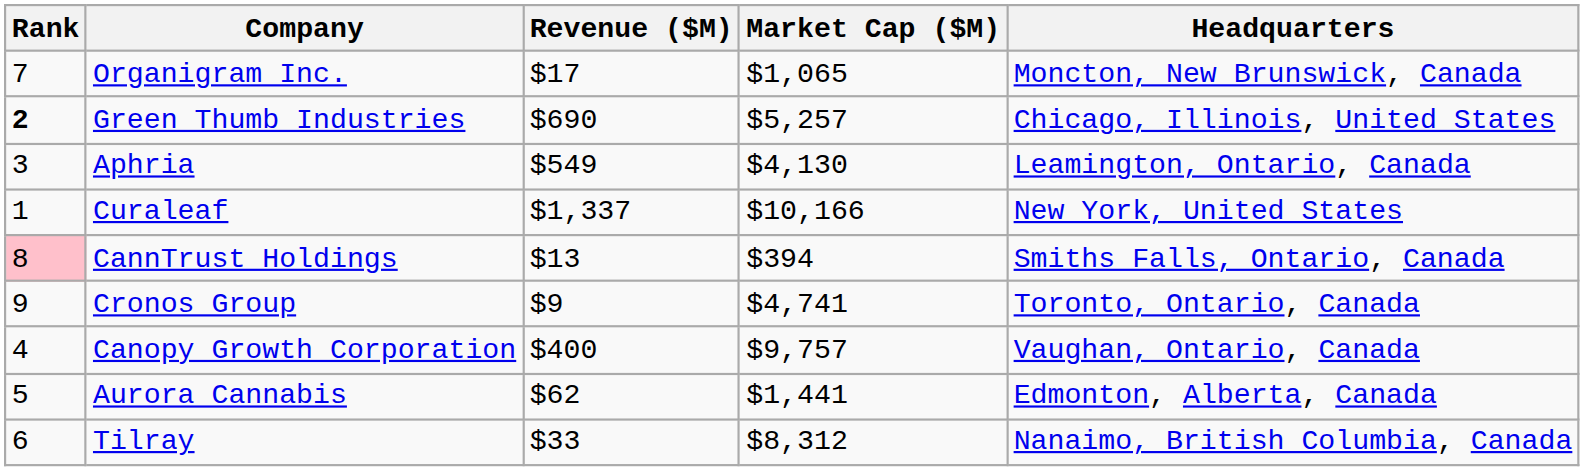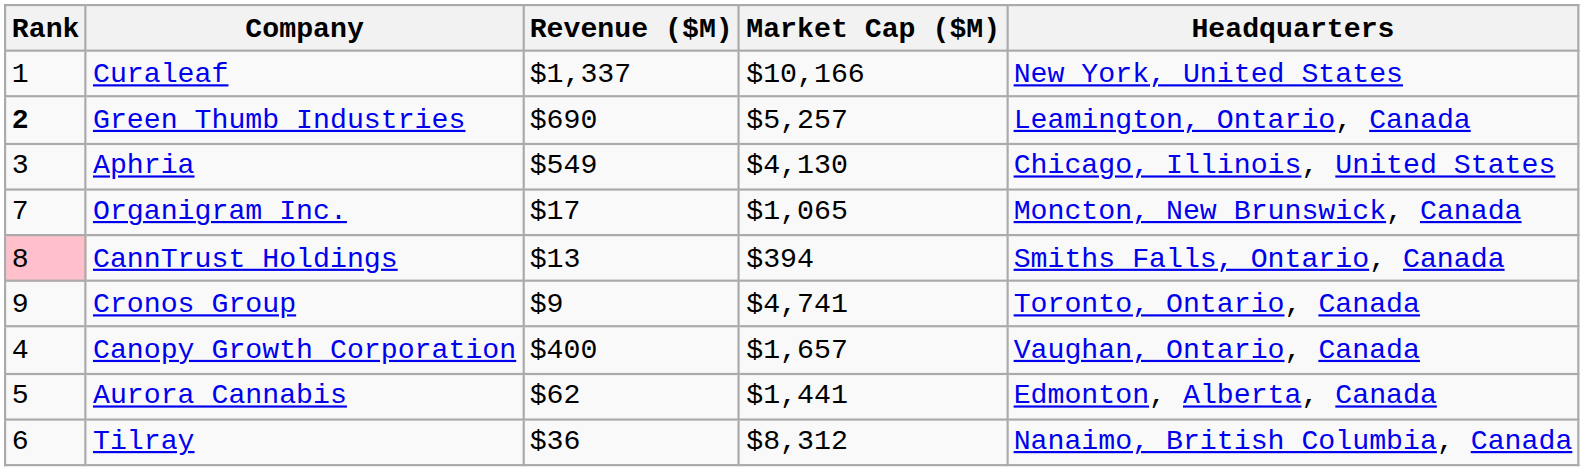 <table class="wikitable sortable plainrowheads" style="text-align:left;" |}>
 <tr>
 <th>Rank</th>
 <th colspan="1">Company</th>
 <th>Revenue ($M)</th>
 <th>Market Cap ($M)</th>
 <th>Headquarters</th>
 </tr>
 <tr>
-<td>7</td>
-<td><a href='#'>Organigram Inc.</a></td>
-<td>$17</td>
-<td>$1,065</td>
-<td><a href='#'>Moncton, New Brunswick</a>, <a href='#'>Canada</a></td>
+<td>1</td>
+<td><a href='#'>Curaleaf</a></td>
+<td>$1,337</td>
+<td>$10,166</td>
+<td><a href='#'>New York, United States</a></td>
 </tr>
 <tr>
 <td><strong>2</strong></td>
 <td><a href='#'>Green Thumb Industries</a></td>
 <td>$690</td>
 <td>$5,257</td>
-<td><a href='#'>Chicago, Illinois</a>, <a href='#'>United States</a></td>
+<td><a href='#'>Leamington, Ontario</a>, <a href='#'>Canada</a></td>
 </tr>
 <tr>
 <td>3</td>
 <td><a href='#'>Aphria</a></td>
 <td>$549</td>
 <td>$4,130</td>
-<td><a href='#'>Leamington, Ontario</a>, <a href='#'>Canada</a></td>
+<td><a href='#'>Chicago, Illinois</a>, <a href='#'>United States</a></td>
 </tr>
 <tr>
-<td>1</td>
-<td><a href='#'>Curaleaf</a></td>
-<td>$1,337</td>
-<td>$10,166</td>
-<td><a href='#'>New York, United States</a></td>
+<td>7</td>
+<td><a href='#'>Organigram Inc.</a></td>
+<td>$17</td>
+<td>$1,065</td>
+<td><a href='#'>Moncton, New Brunswick</a>, <a href='#'>Canada</a></td>
 </tr>
 <tr>
 <td style="background: pink;">8</td>
 <td><a href='#'>CannTrust Holdings</a></td>
 <td>$13</td>
 <td>$394</td>
 <td><a href='#'>Smiths Falls, Ontario</a>, <a href='#'>Canada</a></td>
 </tr>
 <tr>
 <td>9</td>
 <td><a href='#'>Cronos Group</a></td>
 <td>$9</td>
 <td>$4,741</td>
 <td><a href='#'>Toronto, Ontario</a>, <a href='#'>Canada</a></td>
 </tr>
 <tr>
 <td>4</td>
 <td><a href='#'>Canopy Growth Corporation</a></td>
 <td>$400</td>
-<td>$9,757</td>
+<td>$1,657</td>
 <td><a href='#'>Vaughan, Ontario</a>, <a href='#'>Canada</a></td>
 </tr>
 <tr>
 <td>5</td>
 <td><a href='#'>Aurora Cannabis</a></td>
 <td>$62</td>
 <td>$1,441</td>
 <td><a href='#'>Edmonton</a>, <a href='#'>Alberta</a>, <a href='#'>Canada</a></td>
 </tr>
 <tr>
 <td>6</td>
 <td><a href='#'>Tilray</a></td>
-<td>$33</td>
+<td>$36</td>
 <td>$8,312</td>
 <td><a href='#'>Nanaimo, British Columbia</a>, <a href='#'>Canada</a></td>
 </tr>
 </table>
